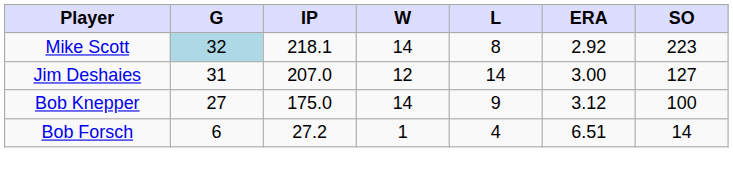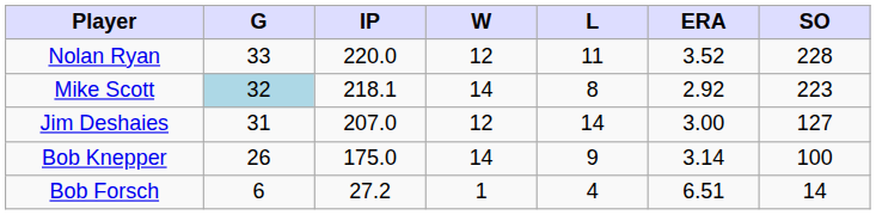 <table class="wikitable sortable">
 <tr>
 <th style="background:#ddf; width:16%;">Player</th>
 <th style="background:#ddf; width:9%;">G</th>
 <th style="background:#ddf; width:9%;">IP</th>
 <th style="background:#ddf; width:9%;">W</th>
 <th style="background:#ddf; width:9%;">L</th>
 <th style="background:#ddf; width:9%;">ERA</th>
 <th style="background:#ddf; width:9%;">SO</th>
+</tr>
+<tr align=center>
+<td><a href='#'>Nolan Ryan</a></td>
+<td>33</td>
+<td>220.0</td>
+<td>12</td>
+<td>11</td>
+<td>3.52</td>
+<td>228</td>
 </tr>
 <tr align=center>
 <td><a href='#'>Mike Scott</a></td>
 <td style="background: lightblue;">32</td>
 <td>218.1</td>
 <td>14</td>
 <td>8</td>
 <td>2.92</td>
 <td>223</td>
 </tr>
 <tr align=center>
 <td><a href='#'>Jim Deshaies</a></td>
 <td>31</td>
 <td>207.0</td>
 <td>12</td>
 <td>14</td>
 <td>3.00</td>
 <td>127</td>
 </tr>
 <tr align=center>
 <td><a href='#'>Bob Knepper</a></td>
-<td>27</td>
+<td>26</td>
 <td>175.0</td>
 <td>14</td>
 <td>9</td>
-<td>3.12</td>
+<td>3.14</td>
 <td>100</td>
 </tr>
 <tr align=center>
 <td><a href='#'>Bob Forsch</a></td>
 <td>6</td>
 <td>27.2</td>
 <td>1</td>
 <td>4</td>
 <td>6.51</td>
 <td>14</td>
 </tr>
 </table>
